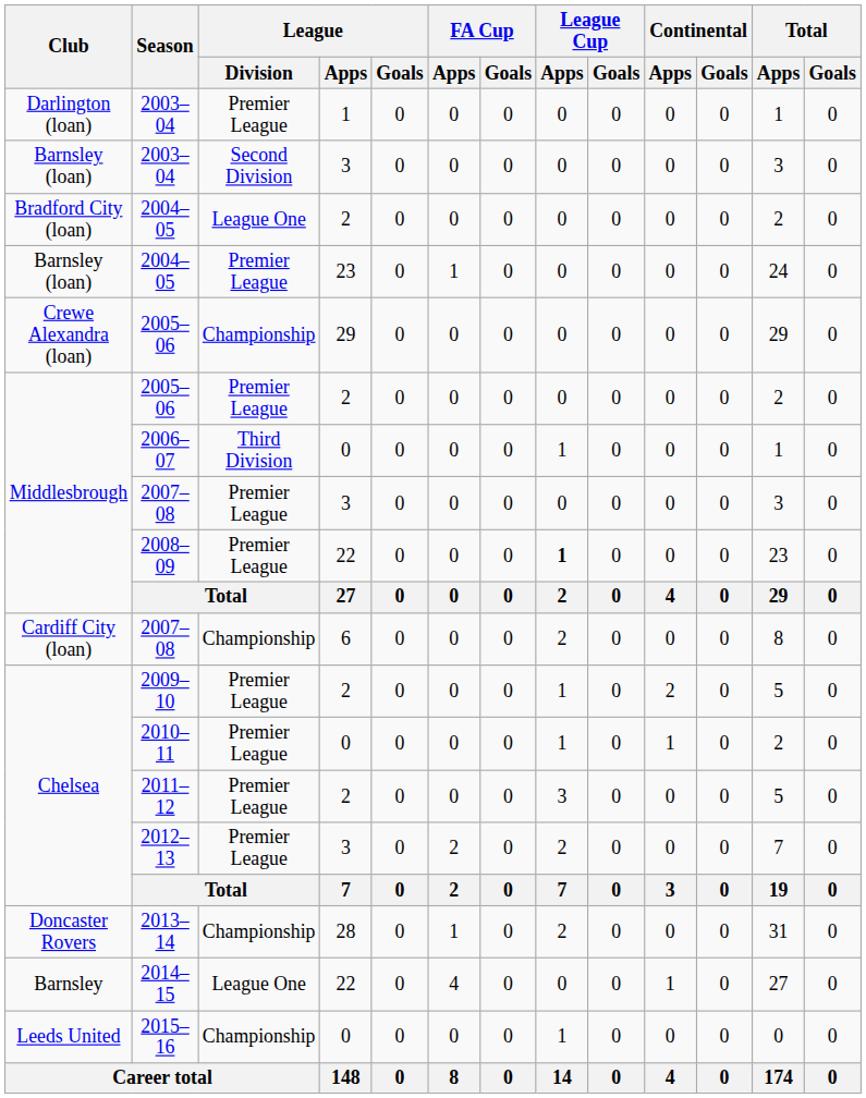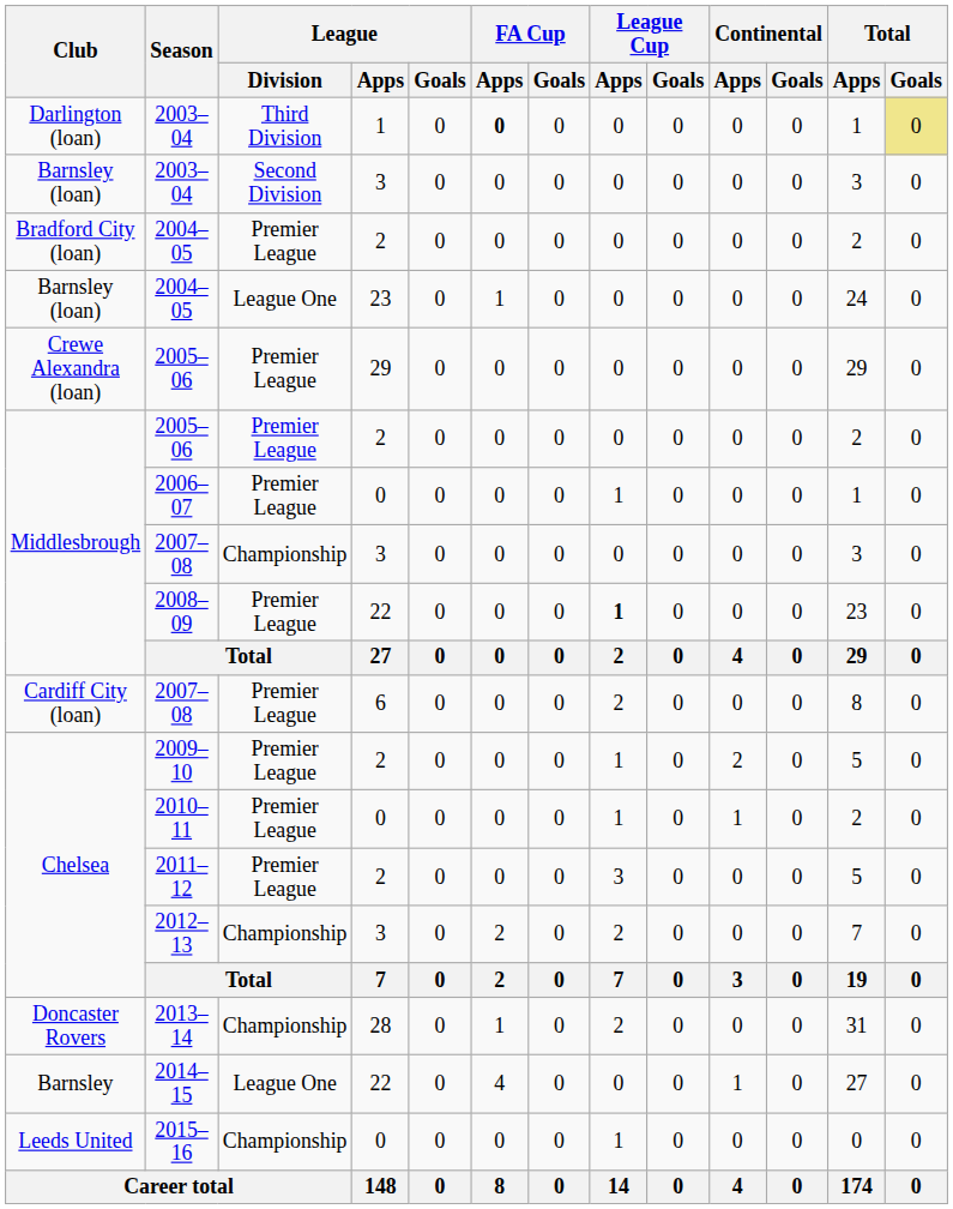 <table class="wikitable" style="text-align:center">
 <tr>
 <th rowspan="2">Club</th>
 <th rowspan="2">Season</th>
 <th colspan="3">League</th>
 <th colspan="2"><a href='#'>FA Cup</a></th>
 <th colspan="2"><a href='#'>League Cup</a></th>
 <th colspan="2">Continental</th>
 <th colspan="2">Total</th>
 </tr>
 <tr>
 <th>Division</th>
 <th>Apps</th>
 <th>Goals</th>
 <th>Apps</th>
 <th>Goals</th>
 <th>Apps</th>
 <th>Goals</th>
 <th>Apps</th>
 <th>Goals</th>
 <th>Apps</th>
 <th>Goals</th>
 </tr>
 <tr>
 <td><a href='#'>Darlington</a> (loan)</td>
 <td><a href='#'>2003–04</a></td>
-<td>Premier League</td>
+<td><a href='#'>Third Division</a></td>
 <td>1</td>
 <td>0</td>
-<td>0</td>
+<td><strong>0</strong></td>
 <td>0</td>
 <td>0</td>
 <td>0</td>
 <td>0</td>
 <td>0</td>
 <td>1</td>
-<td>0</td>
+<td style="background: khaki;">0</td>
 </tr>
 <tr>
 <td><a href='#'>Barnsley</a> (loan)</td>
 <td><a href='#'>2003–04</a></td>
 <td><a href='#'>Second Division</a></td>
 <td>3</td>
 <td>0</td>
 <td>0</td>
 <td>0</td>
 <td>0</td>
 <td>0</td>
 <td>0</td>
 <td>0</td>
 <td>3</td>
 <td>0</td>
 </tr>
 <tr>
 <td><a href='#'>Bradford City</a> (loan)</td>
 <td><a href='#'>2004–05</a></td>
-<td><a href='#'>League One</a></td>
+<td>Premier League</td>
 <td>2</td>
 <td>0</td>
 <td>0</td>
 <td>0</td>
 <td>0</td>
 <td>0</td>
 <td>0</td>
 <td>0</td>
 <td>2</td>
 <td>0</td>
 </tr>
 <tr>
 <td>Barnsley (loan)</td>
 <td><a href='#'>2004–05</a></td>
-<td><a href='#'>Premier League</a></td>
+<td>League One</td>
 <td>23</td>
 <td>0</td>
 <td>1</td>
 <td>0</td>
 <td>0</td>
 <td>0</td>
 <td>0</td>
 <td>0</td>
 <td>24</td>
 <td>0</td>
 </tr>
 <tr>
 <td><a href='#'>Crewe Alexandra</a> (loan)</td>
 <td><a href='#'>2005–06</a></td>
-<td><a href='#'>Championship</a></td>
+<td>Premier League</td>
 <td>29</td>
 <td>0</td>
 <td>0</td>
 <td>0</td>
 <td>0</td>
 <td>0</td>
 <td>0</td>
 <td>0</td>
 <td>29</td>
 <td>0</td>
 </tr>
 <tr>
 <td rowspan="5"><a href='#'>Middlesbrough</a></td>
 <td><a href='#'>2005–06</a></td>
 <td><a href='#'>Premier League</a></td>
 <td>2</td>
 <td>0</td>
 <td>0</td>
 <td>0</td>
 <td>0</td>
 <td>0</td>
 <td>0</td>
 <td>0</td>
 <td>2</td>
 <td>0</td>
 </tr>
 <tr>
 <td><a href='#'>2006–07</a></td>
-<td><a href='#'>Third Division</a></td>
+<td>Premier League</td>
 <td>0</td>
 <td>0</td>
 <td>0</td>
 <td>0</td>
 <td>1</td>
 <td>0</td>
 <td>0</td>
 <td>0</td>
 <td>1</td>
 <td>0</td>
 </tr>
 <tr>
 <td><a href='#'>2007–08</a></td>
-<td>Premier League</td>
+<td>Championship</td>
 <td>3</td>
 <td>0</td>
 <td>0</td>
 <td>0</td>
 <td>0</td>
 <td>0</td>
 <td>0</td>
 <td>0</td>
 <td>3</td>
 <td>0</td>
 </tr>
 <tr>
 <td><a href='#'>2008–09</a></td>
 <td>Premier League</td>
 <td>22</td>
 <td>0</td>
 <td>0</td>
 <td>0</td>
 <td><strong>1</strong></td>
 <td>0</td>
 <td>0</td>
 <td>0</td>
 <td>23</td>
 <td>0</td>
 </tr>
 <tr>
 <th colspan="2">Total</th>
 <th>27</th>
 <th>0</th>
 <th>0</th>
 <th>0</th>
 <th>2</th>
 <th>0</th>
 <th>4</th>
 <th>0</th>
 <th>29</th>
 <th>0</th>
 </tr>
 <tr>
 <td><a href='#'>Cardiff City</a> (loan)</td>
 <td><a href='#'>2007–08</a></td>
-<td>Championship</td>
+<td>Premier League</td>
 <td>6</td>
 <td>0</td>
 <td>0</td>
 <td>0</td>
 <td>2</td>
 <td>0</td>
 <td>0</td>
 <td>0</td>
 <td>8</td>
 <td>0</td>
 </tr>
 <tr>
 <td rowspan="5"><a href='#'>Chelsea</a></td>
 <td><a href='#'>2009–10</a></td>
 <td>Premier League</td>
 <td>2</td>
 <td>0</td>
 <td>0</td>
 <td>0</td>
 <td>1</td>
 <td>0</td>
 <td>2</td>
 <td>0</td>
 <td>5</td>
 <td>0</td>
 </tr>
 <tr>
 <td><a href='#'>2010–11</a></td>
 <td>Premier League</td>
 <td>0</td>
 <td>0</td>
 <td>0</td>
 <td>0</td>
 <td>1</td>
 <td>0</td>
 <td>1</td>
 <td>0</td>
 <td>2</td>
 <td>0</td>
 </tr>
 <tr>
 <td><a href='#'>2011–12</a></td>
 <td>Premier League</td>
 <td>2</td>
 <td>0</td>
 <td>0</td>
 <td>0</td>
 <td>3</td>
 <td>0</td>
 <td>0</td>
 <td>0</td>
 <td>5</td>
 <td>0</td>
 </tr>
 <tr>
 <td><a href='#'>2012–13</a></td>
-<td>Premier League</td>
+<td>Championship</td>
 <td>3</td>
 <td>0</td>
 <td>2</td>
 <td>0</td>
 <td>2</td>
 <td>0</td>
 <td>0</td>
 <td>0</td>
 <td>7</td>
 <td>0</td>
 </tr>
 <tr>
 <th colspan="2">Total</th>
 <th>7</th>
 <th>0</th>
 <th>2</th>
 <th>0</th>
 <th>7</th>
 <th>0</th>
 <th>3</th>
 <th>0</th>
 <th>19</th>
 <th>0</th>
 </tr>
 <tr>
 <td><a href='#'>Doncaster Rovers</a></td>
 <td><a href='#'>2013–14</a></td>
 <td>Championship</td>
 <td>28</td>
 <td>0</td>
 <td>1</td>
 <td>0</td>
 <td>2</td>
 <td>0</td>
 <td>0</td>
 <td>0</td>
 <td>31</td>
 <td>0</td>
 </tr>
 <tr>
 <td>Barnsley</td>
 <td><a href='#'>2014–15</a></td>
 <td>League One</td>
 <td>22</td>
 <td>0</td>
 <td>4</td>
 <td>0</td>
 <td>0</td>
 <td>0</td>
 <td>1</td>
 <td>0</td>
 <td>27</td>
 <td>0</td>
 </tr>
 <tr>
 <td><a href='#'>Leeds United</a></td>
 <td><a href='#'>2015–16</a></td>
 <td>Championship</td>
 <td>0</td>
 <td>0</td>
 <td>0</td>
 <td>0</td>
 <td>1</td>
 <td>0</td>
 <td>0</td>
 <td>0</td>
 <td>0</td>
 <td>0</td>
 </tr>
 <tr>
 <th colspan="3">Career total</th>
 <th>148</th>
 <th>0</th>
 <th>8</th>
 <th>0</th>
 <th>14</th>
 <th>0</th>
 <th>4</th>
 <th>0</th>
 <th>174</th>
 <th>0</th>
 </tr>
 </table>
